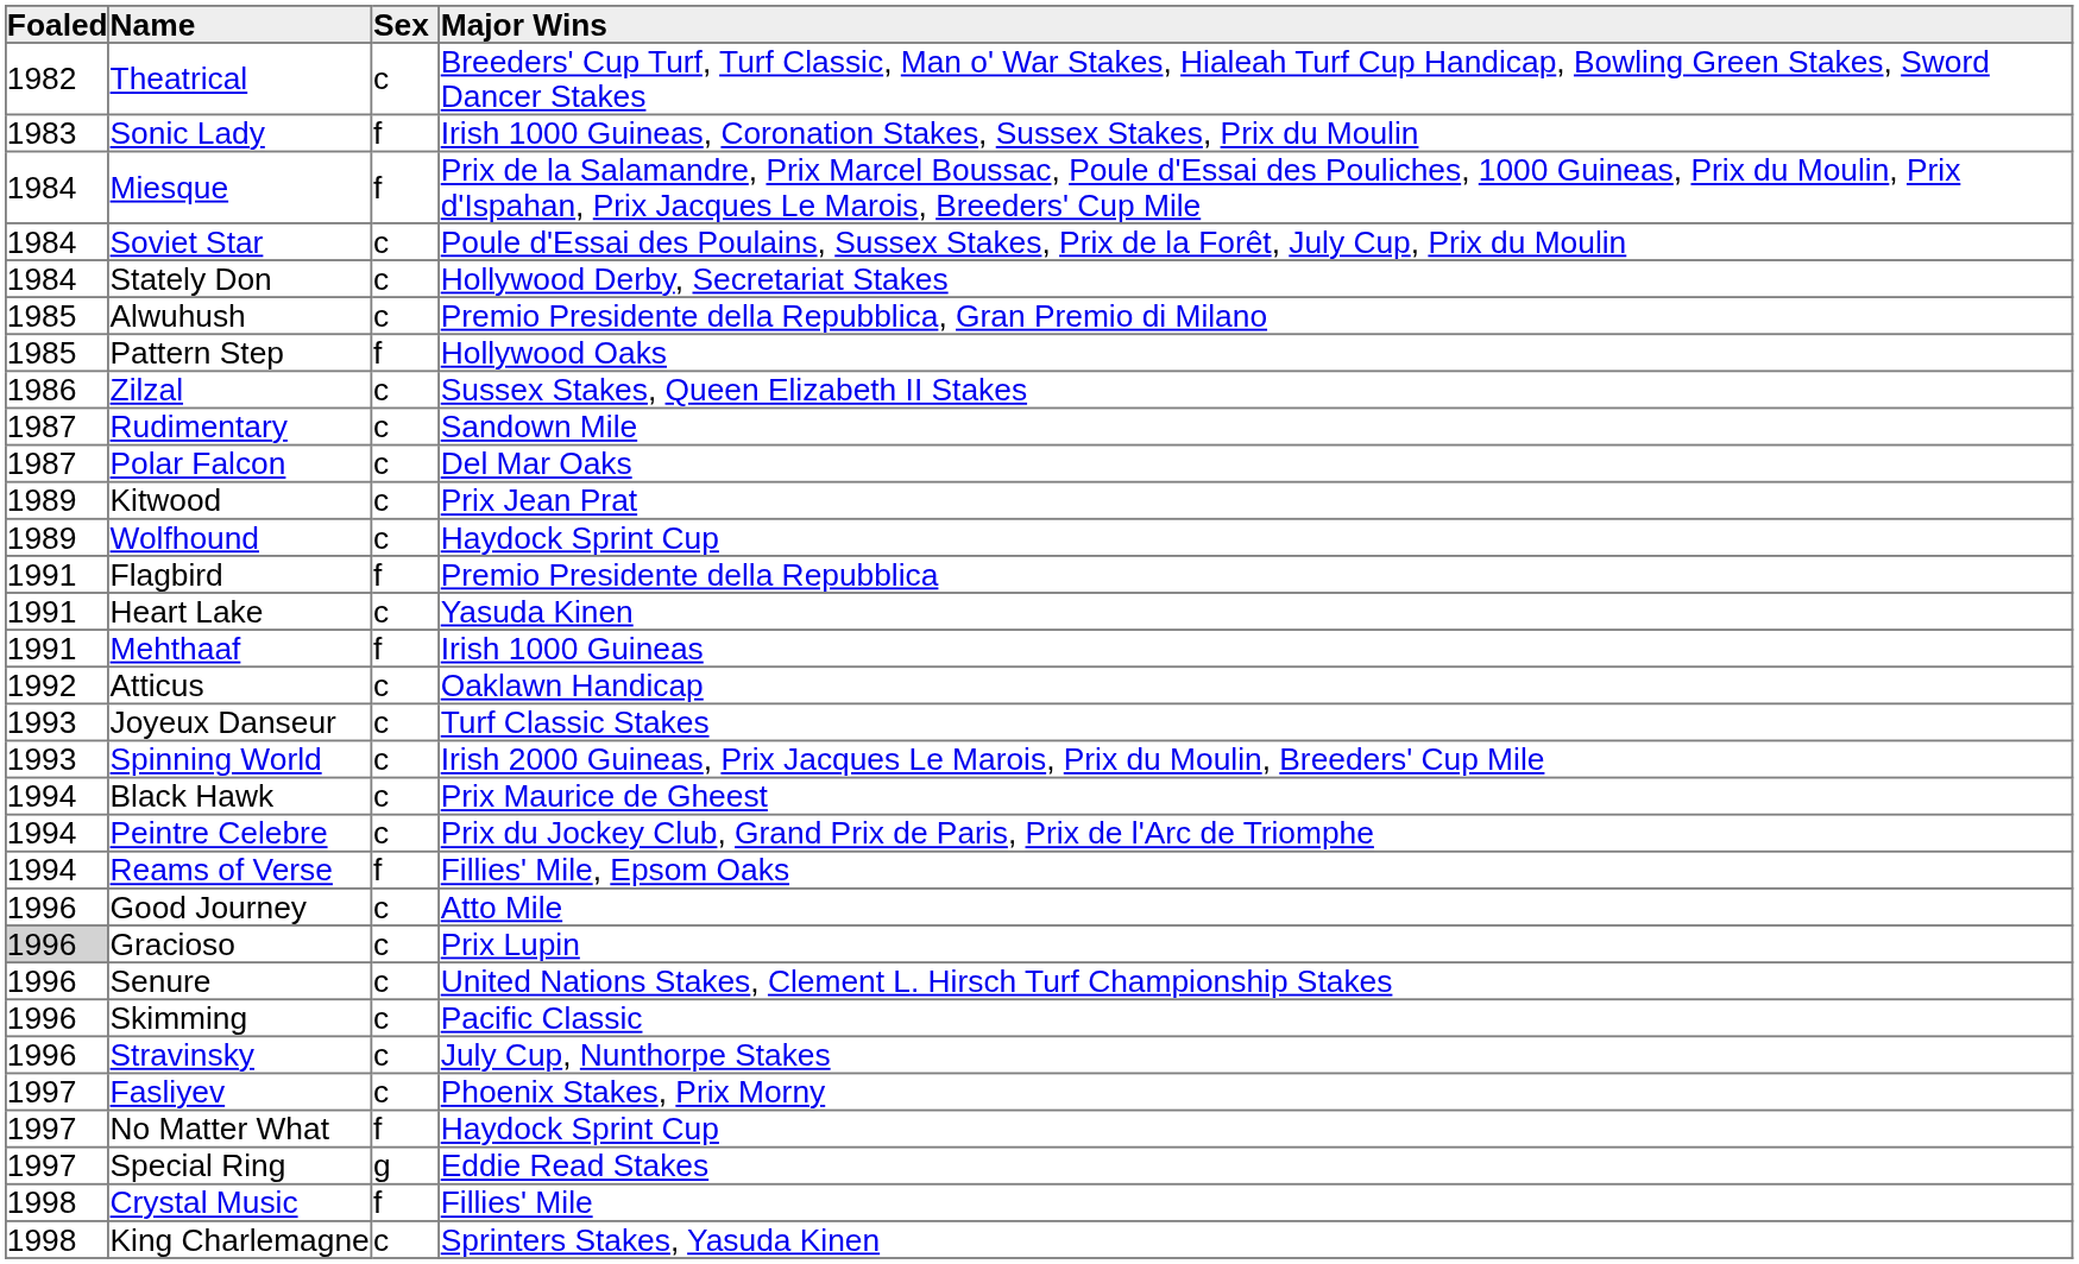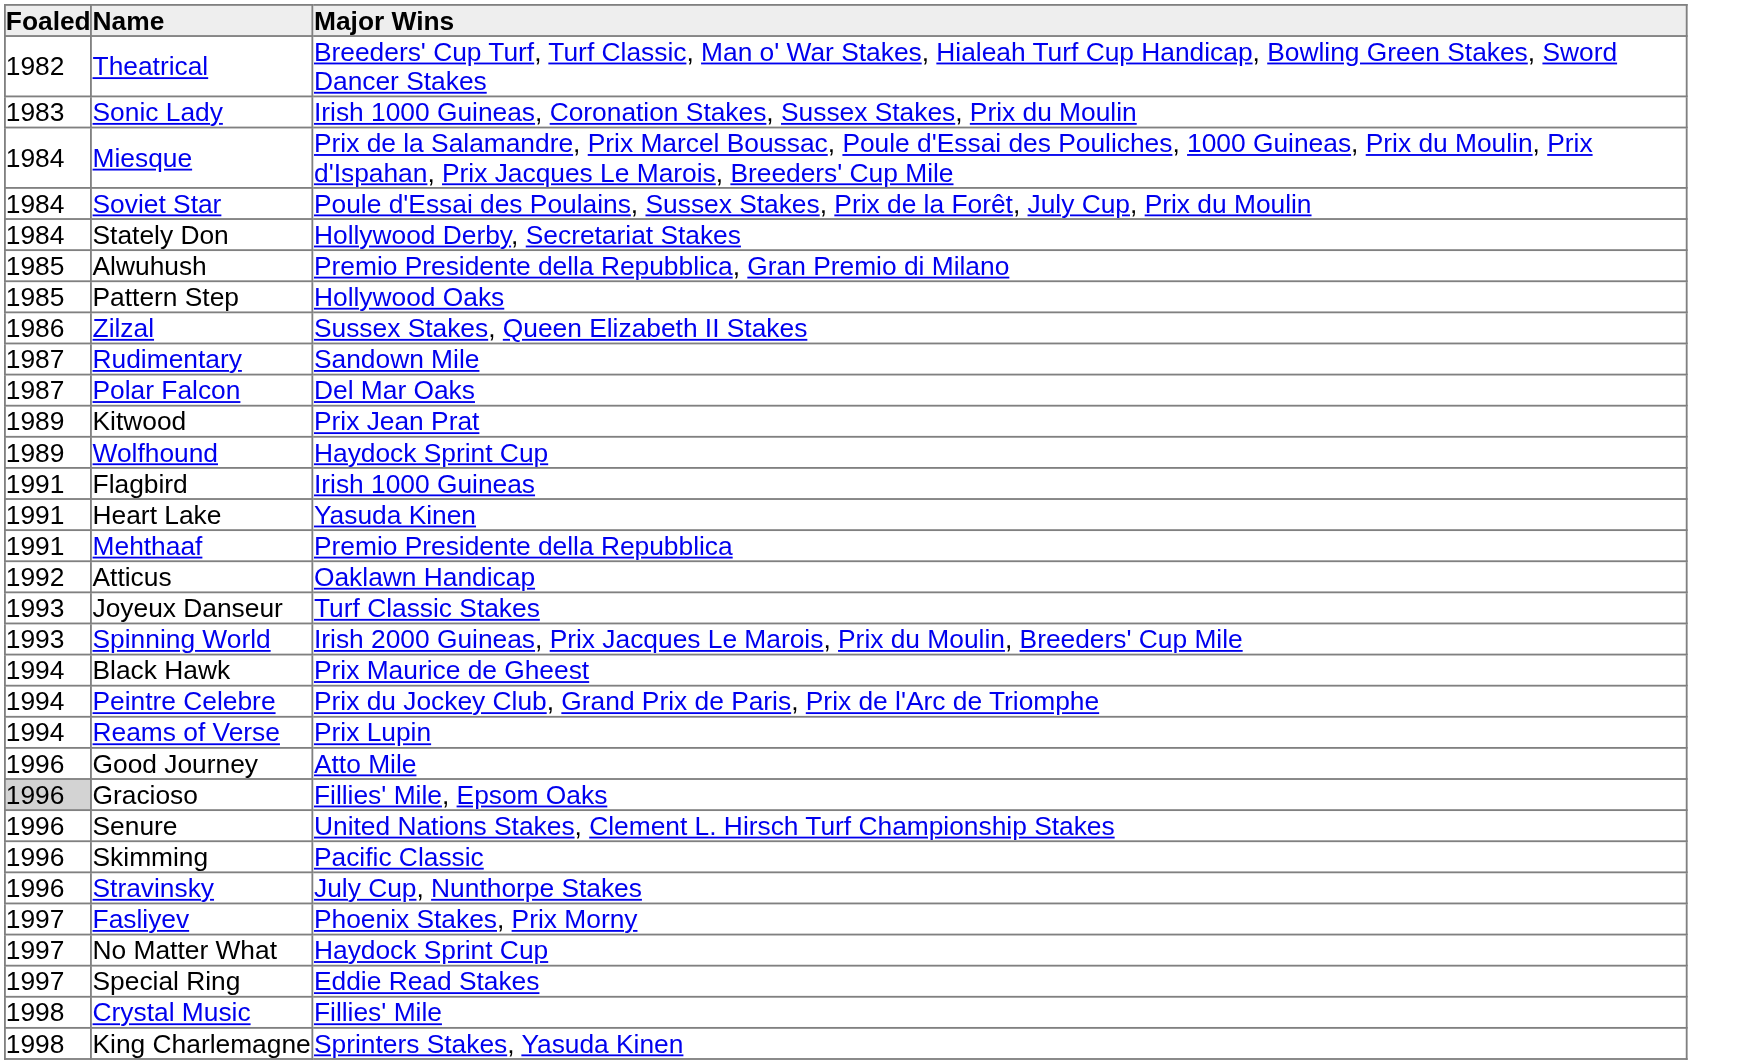 <table border="1" cellpadding="0" style="border-collapse: collapse; font-size:90%">
 <tr style="background:#eee;">
 <td style="width:30px;"><strong>Foaled</strong></td>
 <td style="width:120px;"><strong>Name</strong></td>
-<td style="width:30px;"><strong>Sex</strong></td>
 <td style="width:750px;"><strong>Major Wins</strong></td>
 </tr>
 <tr>
 <td>1982</td>
 <td><a href='#'>Theatrical</a></td>
-<td>c</td>
 <td><a href='#'>Breeders' Cup Turf</a>, <a href='#'>Turf Classic</a>, <a href='#'>Man o' War Stakes</a>, <a href='#'>Hialeah Turf Cup Handicap</a>, <a href='#'>Bowling Green Stakes</a>, <a href='#'>Sword Dancer Stakes</a></td>
 </tr>
 <tr>
 <td>1983</td>
 <td><a href='#'>Sonic Lady</a></td>
-<td>f</td>
 <td><a href='#'>Irish 1000 Guineas</a>, <a href='#'>Coronation Stakes</a>, <a href='#'>Sussex Stakes</a>, <a href='#'>Prix du Moulin</a></td>
 </tr>
 <tr>
 <td>1984</td>
 <td><a href='#'>Miesque</a></td>
-<td>f</td>
 <td><a href='#'>Prix de la Salamandre</a>, <a href='#'>Prix Marcel Boussac</a>, <a href='#'>Poule d'Essai des Pouliches</a>, <a href='#'>1000 Guineas</a>, <a href='#'>Prix du Moulin</a>, <a href='#'>Prix d'Ispahan</a>, <a href='#'>Prix Jacques Le Marois</a>, <a href='#'>Breeders' Cup Mile</a></td>
 </tr>
 <tr>
 <td>1984</td>
 <td><a href='#'>Soviet Star</a></td>
-<td>c</td>
 <td><a href='#'>Poule d'Essai des Poulains</a>, <a href='#'>Sussex Stakes</a>, <a href='#'>Prix de la Forêt</a>, <a href='#'>July Cup</a>, <a href='#'>Prix du Moulin</a></td>
 </tr>
 <tr>
 <td>1984</td>
 <td>Stately Don</td>
-<td>c</td>
 <td><a href='#'>Hollywood Derby</a>, <a href='#'>Secretariat Stakes</a></td>
 </tr>
 <tr>
 <td>1985</td>
 <td>Alwuhush</td>
-<td>c</td>
 <td><a href='#'>Premio Presidente della Repubblica</a>, <a href='#'>Gran Premio di Milano</a></td>
 </tr>
 <tr>
 <td>1985</td>
 <td>Pattern Step</td>
-<td>f</td>
 <td><a href='#'>Hollywood Oaks</a></td>
 </tr>
 <tr>
 <td>1986</td>
 <td><a href='#'>Zilzal</a></td>
-<td>c</td>
 <td><a href='#'>Sussex Stakes</a>, <a href='#'>Queen Elizabeth II Stakes</a></td>
 </tr>
 <tr>
 <td>1987</td>
 <td><a href='#'>Rudimentary</a></td>
-<td>c</td>
 <td><a href='#'>Sandown Mile</a></td>
 </tr>
 <tr>
 <td>1987</td>
 <td><a href='#'>Polar Falcon</a></td>
-<td>c</td>
 <td><a href='#'>Del Mar Oaks</a></td>
 </tr>
 <tr>
 <td>1989</td>
 <td>Kitwood</td>
-<td>c</td>
 <td><a href='#'>Prix Jean Prat</a></td>
 </tr>
 <tr>
 <td>1989</td>
 <td><a href='#'>Wolfhound</a></td>
-<td>c</td>
 <td><a href='#'>Haydock Sprint Cup</a></td>
 </tr>
 <tr>
 <td>1991</td>
 <td>Flagbird</td>
-<td>f</td>
-<td><a href='#'>Premio Presidente della Repubblica</a></td>
+<td><a href='#'>Irish 1000 Guineas</a></td>
 </tr>
 <tr>
 <td>1991</td>
 <td>Heart Lake</td>
-<td>c</td>
 <td><a href='#'>Yasuda Kinen</a></td>
 </tr>
 <tr>
 <td>1991</td>
 <td><a href='#'>Mehthaaf</a></td>
-<td>f</td>
-<td><a href='#'>Irish 1000 Guineas</a></td>
+<td><a href='#'>Premio Presidente della Repubblica</a></td>
 </tr>
 <tr>
 <td>1992</td>
 <td>Atticus</td>
-<td>c</td>
 <td><a href='#'>Oaklawn Handicap</a></td>
 </tr>
 <tr>
 <td>1993</td>
 <td>Joyeux Danseur</td>
-<td>c</td>
 <td><a href='#'>Turf Classic Stakes</a></td>
 </tr>
 <tr>
 <td>1993</td>
 <td><a href='#'>Spinning World</a></td>
-<td>c</td>
 <td><a href='#'>Irish 2000 Guineas</a>, <a href='#'>Prix Jacques Le Marois</a>, <a href='#'>Prix du Moulin</a>, <a href='#'>Breeders' Cup Mile</a></td>
 </tr>
 <tr>
 <td>1994</td>
 <td>Black Hawk</td>
-<td>c</td>
 <td><a href='#'>Prix Maurice de Gheest</a></td>
 </tr>
 <tr>
 <td>1994</td>
 <td><a href='#'>Peintre Celebre</a></td>
-<td>c</td>
 <td><a href='#'>Prix du Jockey Club</a>, <a href='#'>Grand Prix de Paris</a>, <a href='#'>Prix de l'Arc de Triomphe</a></td>
 </tr>
 <tr>
 <td>1994</td>
 <td><a href='#'>Reams of Verse</a></td>
-<td>f</td>
-<td><a href='#'>Fillies' Mile</a>, <a href='#'>Epsom Oaks</a></td>
+<td><a href='#'>Prix Lupin</a></td>
 </tr>
 <tr>
 <td>1996</td>
 <td>Good Journey</td>
-<td>c</td>
 <td><a href='#'>Atto Mile</a></td>
 </tr>
 <tr>
 <td style="background: lightgrey;">1996</td>
 <td>Gracioso</td>
-<td>c</td>
-<td><a href='#'>Prix Lupin</a></td>
+<td><a href='#'>Fillies' Mile</a>, <a href='#'>Epsom Oaks</a></td>
 </tr>
 <tr>
 <td>1996</td>
 <td>Senure</td>
-<td>c</td>
 <td><a href='#'>United Nations Stakes</a>, <a href='#'>Clement L. Hirsch Turf Championship Stakes</a></td>
 </tr>
 <tr>
 <td>1996</td>
 <td>Skimming</td>
-<td>c</td>
 <td><a href='#'>Pacific Classic</a></td>
 </tr>
 <tr>
 <td>1996</td>
 <td><a href='#'>Stravinsky</a></td>
-<td>c</td>
 <td><a href='#'>July Cup</a>, <a href='#'>Nunthorpe Stakes</a></td>
 </tr>
 <tr>
 <td>1997</td>
 <td><a href='#'>Fasliyev</a></td>
-<td>c</td>
 <td><a href='#'>Phoenix Stakes</a>, <a href='#'>Prix Morny</a></td>
 </tr>
 <tr>
 <td>1997</td>
 <td>No Matter What</td>
-<td>f</td>
 <td><a href='#'>Haydock Sprint Cup</a></td>
 </tr>
 <tr>
 <td>1997</td>
 <td>Special Ring</td>
-<td>g</td>
 <td><a href='#'>Eddie Read Stakes</a></td>
 </tr>
 <tr>
 <td>1998</td>
 <td><a href='#'>Crystal Music</a></td>
-<td>f</td>
 <td><a href='#'>Fillies' Mile</a></td>
 </tr>
 <tr>
 <td>1998</td>
 <td>King Charlemagne</td>
-<td>c</td>
 <td><a href='#'>Sprinters Stakes</a>, <a href='#'>Yasuda Kinen</a></td>
 </tr>
 </table>
